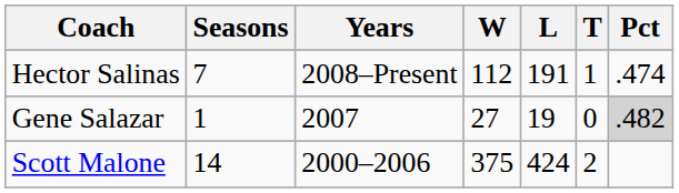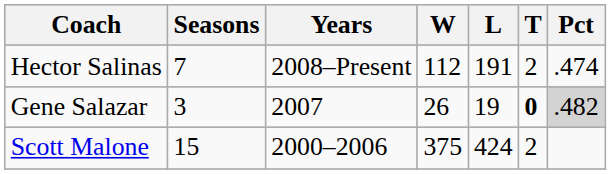 <table class="wikitable">
 <tr>
 <th>Coach</th>
 <th>Seasons</th>
 <th>Years</th>
 <th>W</th>
 <th>L</th>
 <th>T</th>
 <th>Pct</th>
 </tr>
 <tr>
 <td>Hector Salinas</td>
 <td>7</td>
 <td>2008–Present</td>
 <td>112</td>
 <td>191</td>
-<td>1</td>
+<td>2</td>
 <td>.474</td>
 </tr>
 <tr>
 <td>Gene Salazar</td>
-<td>1</td>
+<td>3</td>
 <td>2007</td>
-<td>27</td>
+<td>26</td>
 <td>19</td>
-<td>0</td>
+<td><strong>0</strong></td>
 <td style="background: lightgrey;">.482</td>
 </tr>
 <tr>
 <td><a href='#'>Scott Malone</a></td>
-<td>14</td>
+<td>15</td>
 <td>2000–2006</td>
 <td>375</td>
 <td>424</td>
 <td>2</td>
 <td></td>
 </tr>
 </table>
